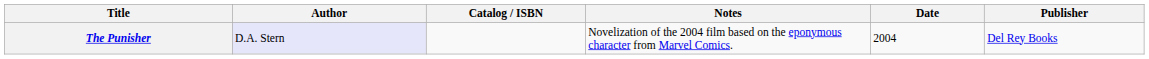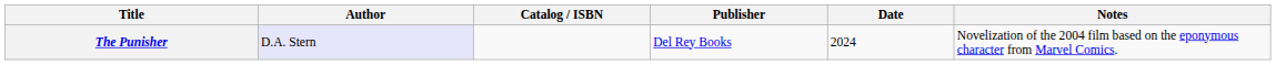 <table class="wikitable sortable" style="width:100%;">
 <tr>
 <th width=20%>Title</th>
 <th width=17%>Author</th>
 <th width=14%>Catalog / ISBN</th>
+<th width=14%>Publisher</th>
+<th width=10%>Date</th>
 <th width=25%>Notes</th>
-<th width=10%>Date</th>
-<th width=14%>Publisher</th>
 </tr>
 <tr>
 <th><em><a href='#'>The Punisher</a></em></th>
 <td style="background: lavender;">D.A. Stern</td>
 <td></td>
+<td><a href='#'>Del Rey Books</a></td>
+<td>2024</td>
 <td>Novelization of the 2004 film based on the <a href='#'>eponymous character</a> from <a href='#'>Marvel Comics</a>.</td>
-<td>2004</td>
-<td><a href='#'>Del Rey Books</a></td>
 </tr>
 </table>
